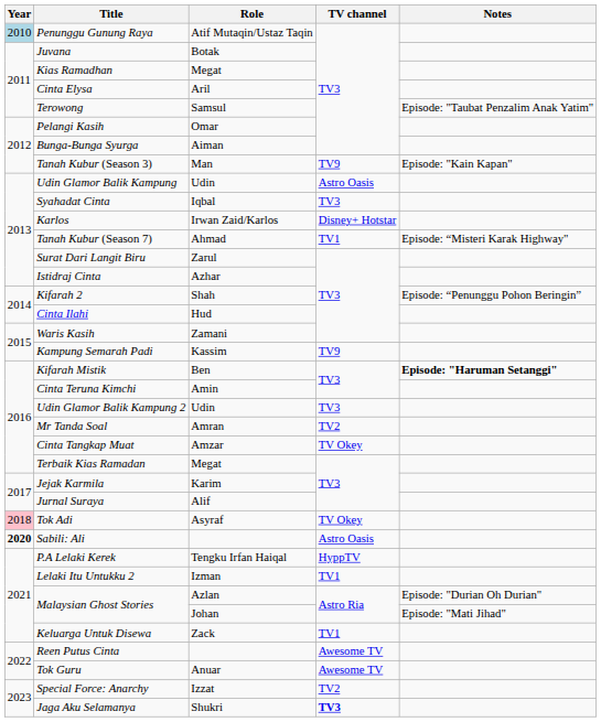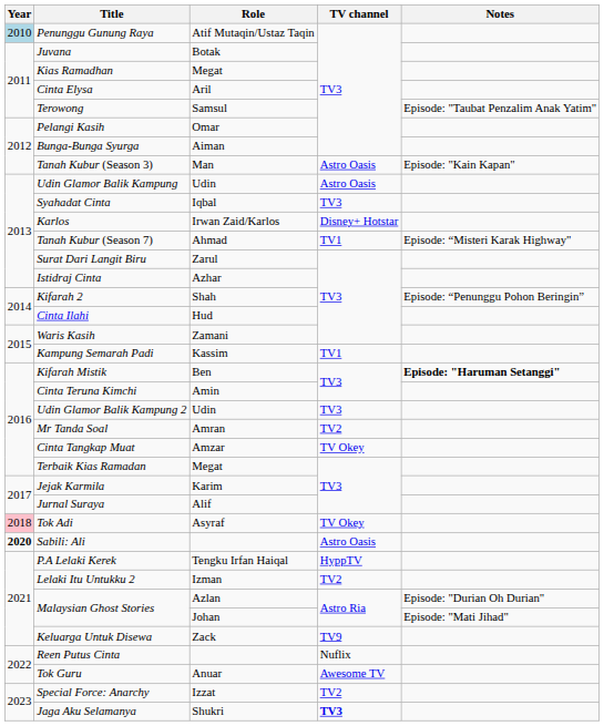 <table class="wikitable">
 <tr>
 <th>Year</th>
 <th>Title</th>
 <th>Role</th>
 <th>TV channel</th>
 <th>Notes</th>
 </tr>
 <tr>
 <td style="background: lightblue;">2010</td>
 <td><em>Penunggu Gunung Raya</em></td>
 <td>Atif Mutaqin/Ustaz Taqin</td>
 <td rowspan="7"><a href='#'>TV3</a></td>
 <td></td>
 </tr>
 <tr>
 <td rowspan="4">2011</td>
 <td><em>Juvana</em></td>
 <td>Botak</td>
 <td></td>
 </tr>
 <tr>
 <td><em>Kias Ramadhan</em></td>
 <td>Megat</td>
 <td></td>
 </tr>
 <tr>
 <td><em>Cinta Elysa</em></td>
 <td>Aril</td>
 <td></td>
 </tr>
 <tr>
 <td><em>Terowong</em></td>
 <td>Samsul</td>
 <td>Episode: "Taubat Penzalim Anak Yatim"</td>
 </tr>
 <tr>
 <td rowspan="3">2012</td>
 <td><em>Pelangi Kasih</em></td>
 <td>Omar</td>
 <td></td>
 </tr>
 <tr>
 <td><em>Bunga-Bunga Syurga</em></td>
 <td>Aiman</td>
 <td></td>
 </tr>
 <tr>
 <td><em>Tanah Kubur</em> (Season 3)</td>
 <td>Man</td>
-<td><a href='#'>TV9</a></td>
+<td><a href='#'>Astro Oasis</a></td>
 <td>Episode: "Kain Kapan"</td>
 </tr>
 <tr>
 <td rowspan="6">2013</td>
 <td><em>Udin Glamor Balik Kampung</em></td>
 <td>Udin</td>
 <td><a href='#'>Astro Oasis</a></td>
 <td></td>
 </tr>
 <tr>
 <td><em>Syahadat Cinta</em></td>
 <td>Iqbal</td>
 <td><a href='#'>TV3</a></td>
 <td></td>
 </tr>
 <tr>
 <td><em>Karlos</em></td>
 <td>Irwan Zaid/Karlos</td>
 <td><a href='#'>Disney+ Hotstar</a></td>
 <td></td>
 </tr>
 <tr>
 <td><em>Tanah Kubur</em> (Season 7)</td>
 <td>Ahmad</td>
 <td><a href='#'>TV1</a></td>
 <td>Episode: “Misteri Karak Highway"</td>
 </tr>
 <tr>
 <td><em>Surat Dari Langit Biru</em></td>
 <td>Zarul</td>
 <td rowspan="5"><a href='#'>TV3</a></td>
 <td></td>
 </tr>
 <tr>
 <td><em>Istidraj Cinta</em></td>
 <td>Azhar</td>
 <td></td>
 </tr>
 <tr>
 <td rowspan="2">2014</td>
 <td><em>Kifarah 2</em></td>
 <td>Shah</td>
 <td>Episode: “Penunggu Pohon Beringin”</td>
 </tr>
 <tr>
 <td><em><a href='#'>Cinta Ilahi</a></em></td>
 <td>Hud</td>
 <td></td>
 </tr>
 <tr>
 <td rowspan="2">2015</td>
 <td><em>Waris Kasih</em></td>
 <td>Zamani</td>
 <td></td>
 </tr>
 <tr>
 <td><em>Kampung Semarah Padi</em></td>
 <td>Kassim</td>
-<td><a href='#'>TV9</a></td>
+<td><a href='#'>TV1</a></td>
 <td></td>
 </tr>
 <tr>
 <td rowspan="6">2016</td>
 <td><em>Kifarah Mistik</em></td>
 <td>Ben</td>
 <td rowspan="2"><a href='#'>TV3</a></td>
 <td><strong>Episode: "Haruman Setanggi"</strong></td>
 </tr>
 <tr>
 <td><em>Cinta Teruna Kimchi</em></td>
 <td>Amin</td>
 <td></td>
 </tr>
 <tr>
 <td><em>Udin Glamor Balik Kampung 2</em></td>
 <td>Udin</td>
 <td><a href='#'>TV3</a></td>
 <td></td>
 </tr>
 <tr>
 <td><em>Mr Tanda Soal</em></td>
 <td>Amran</td>
 <td><a href='#'>TV2</a></td>
 <td></td>
 </tr>
 <tr>
 <td><em>Cinta Tangkap Muat</em></td>
 <td>Amzar</td>
 <td><a href='#'>TV Okey</a></td>
 <td></td>
 </tr>
 <tr>
 <td><em>Terbaik Kias Ramadan</em></td>
 <td>Megat</td>
 <td rowspan="3"><a href='#'>TV3</a></td>
 <td></td>
 </tr>
 <tr>
 <td rowspan="2">2017</td>
 <td><em>Jejak Karmila</em></td>
 <td>Karim</td>
 <td></td>
 </tr>
 <tr>
 <td><em>Jurnal Suraya</em></td>
 <td>Alif</td>
 <td></td>
 </tr>
 <tr>
 <td style="background: pink;">2018</td>
 <td><em>Tok Adi</em></td>
 <td>Asyraf</td>
 <td><a href='#'>TV Okey</a></td>
 <td></td>
 </tr>
 <tr>
 <td><strong>2020</strong></td>
 <td><em>Sabili: Ali</em></td>
 <td></td>
 <td><a href='#'>Astro Oasis</a></td>
 <td></td>
 </tr>
 <tr>
 <td rowspan="5">2021</td>
 <td><em>P.A Lelaki Kerek</em></td>
 <td>Tengku Irfan Haiqal</td>
 <td><a href='#'>HyppTV</a></td>
 <td></td>
 </tr>
 <tr>
 <td><em>Lelaki Itu Untukku 2</em></td>
 <td>Izman</td>
-<td><a href='#'>TV1</a></td>
+<td><a href='#'>TV2</a></td>
 <td></td>
 </tr>
 <tr>
 <td rowspan="2"><em>Malaysian Ghost Stories</em></td>
 <td>Azlan</td>
 <td rowspan="2"><a href='#'>Astro Ria</a></td>
 <td>Episode: "Durian Oh Durian"</td>
 </tr>
 <tr>
 <td>Johan</td>
 <td>Episode: "Mati Jihad"</td>
 </tr>
 <tr>
 <td><em>Keluarga Untuk Disewa</em></td>
 <td>Zack</td>
-<td><a href='#'>TV1</a></td>
+<td><a href='#'>TV9</a></td>
 <td></td>
 </tr>
 <tr>
 <td rowspan="2">2022</td>
 <td><em>Reen Putus Cinta</em></td>
 <td></td>
-<td><a href='#'>Awesome TV</a></td>
+<td>Nuflix</td>
 <td></td>
 </tr>
 <tr>
 <td><em>Tok Guru</em></td>
 <td>Anuar</td>
 <td><a href='#'>Awesome TV</a></td>
 <td></td>
 </tr>
 <tr>
 <td rowspan="2">2023</td>
 <td><em>Special Force: Anarchy</em></td>
 <td>Izzat</td>
 <td><a href='#'>TV2</a></td>
 <td></td>
 </tr>
 <tr>
 <td><em>Jaga Aku Selamanya</em></td>
 <td>Shukri</td>
 <td><strong><a href='#'>TV3</a></strong></td>
 <td></td>
 </tr>
 </table>
